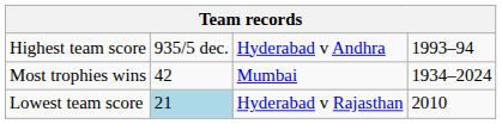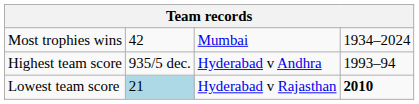 <table class="wikitable">
 <tr>
 <th colspan="4">Team records</th>
+</tr>
+<tr>
+<td>Most trophies wins</td>
+<td>42</td>
+<td><a href='#'>Mumbai</a></td>
+<td>1934–2024</td>
 </tr>
 <tr>
 <td>Highest team score</td>
 <td>935/5 dec.</td>
 <td><a href='#'>Hyderabad</a> v <a href='#'>Andhra</a></td>
 <td>1993–94</td>
 </tr>
 <tr>
-<td>Most trophies wins</td>
-<td>42</td>
-<td><a href='#'>Mumbai</a></td>
-<td>1934–2024</td>
-</tr>
-<tr>
 <td>Lowest team score</td>
 <td style="background: lightblue;">21</td>
 <td><a href='#'>Hyderabad</a> v <a href='#'>Rajasthan</a></td>
-<td>2010</td>
+<td><strong>2010</strong></td>
 </tr>
 </table>
